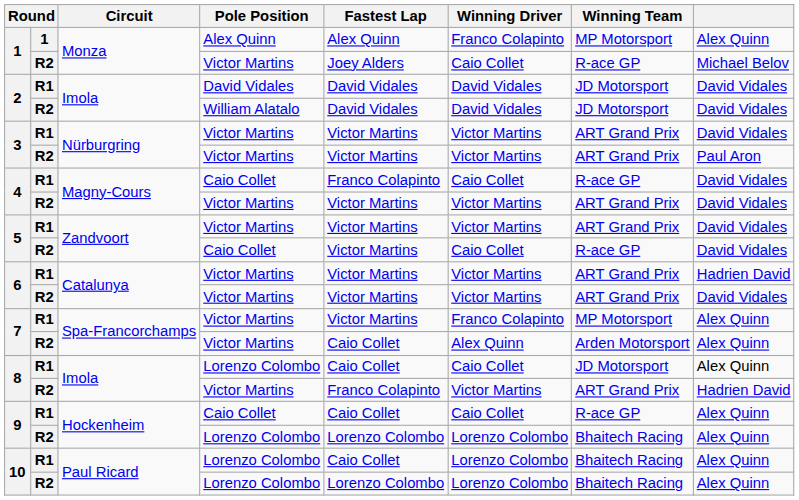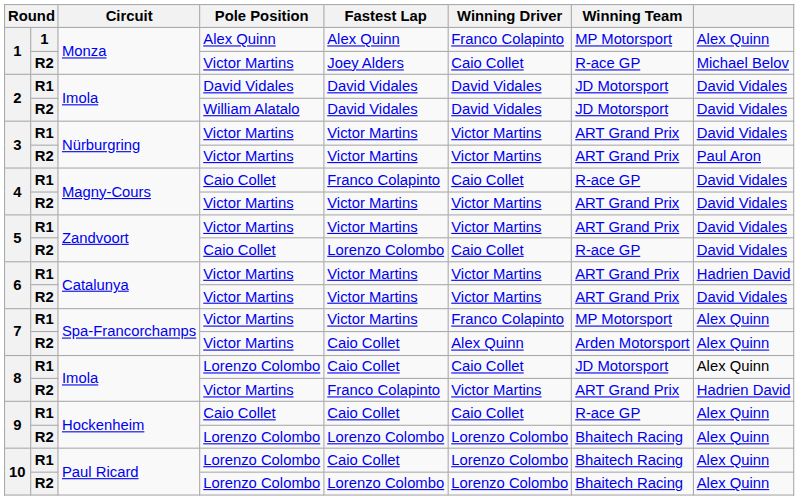 <table class="wikitable" style="font-size: 85%">
 <tr>
 <th colspan="2">Round</th>
 <th>Circuit</th>
 <th>Pole Position</th>
 <th>Fastest Lap</th>
 <th>Winning Driver</th>
 <th>Winning Team</th>
 <th></th>
 </tr>
 <tr>
 <th rowspan=2>1</th>
 <th>1</th>
 <td rowspan=2> <a href='#'>Monza</a></td>
 <td> <a href='#'>Alex Quinn</a></td>
 <td> <a href='#'>Alex Quinn</a></td>
 <td> <a href='#'>Franco Colapinto</a></td>
 <td> <a href='#'>MP Motorsport</a></td>
 <td> <a href='#'>Alex Quinn</a></td>
 </tr>
 <tr>
 <th>R2</th>
 <td> <a href='#'>Victor Martins</a></td>
 <td> <a href='#'>Joey Alders</a></td>
 <td> <a href='#'>Caio Collet</a></td>
 <td> <a href='#'>R-ace GP</a></td>
 <td> <a href='#'>Michael Belov</a></td>
 </tr>
 <tr>
 <th rowspan=2>2</th>
 <th>R1</th>
 <td rowspan=2> <a href='#'>Imola</a></td>
 <td> <a href='#'>David Vidales</a></td>
 <td> <a href='#'>David Vidales</a></td>
 <td> <a href='#'>David Vidales</a></td>
 <td> <a href='#'>JD Motorsport</a></td>
 <td> <a href='#'>David Vidales</a></td>
 </tr>
 <tr>
 <th>R2</th>
 <td> <a href='#'>William Alatalo</a></td>
 <td> <a href='#'>David Vidales</a></td>
 <td> <a href='#'>David Vidales</a></td>
 <td> <a href='#'>JD Motorsport</a></td>
 <td> <a href='#'>David Vidales</a></td>
 </tr>
 <tr>
 <th rowspan=2>3</th>
 <th>R1</th>
 <td rowspan=2> <a href='#'>Nürburgring</a></td>
 <td> <a href='#'>Victor Martins</a></td>
 <td> <a href='#'>Victor Martins</a></td>
 <td> <a href='#'>Victor Martins</a></td>
 <td> <a href='#'>ART Grand Prix</a></td>
 <td> <a href='#'>David Vidales</a></td>
 </tr>
 <tr>
 <th>R2</th>
 <td> <a href='#'>Victor Martins</a></td>
 <td> <a href='#'>Victor Martins</a></td>
 <td> <a href='#'>Victor Martins</a></td>
 <td> <a href='#'>ART Grand Prix</a></td>
 <td> <a href='#'>Paul Aron</a></td>
 </tr>
 <tr>
 <th rowspan=2>4</th>
 <th>R1</th>
 <td rowspan=2> <a href='#'>Magny-Cours</a></td>
 <td> <a href='#'>Caio Collet</a></td>
 <td> <a href='#'>Franco Colapinto</a></td>
 <td> <a href='#'>Caio Collet</a></td>
 <td> <a href='#'>R-ace GP</a></td>
 <td> <a href='#'>David Vidales</a></td>
 </tr>
 <tr>
 <th>R2</th>
 <td> <a href='#'>Victor Martins</a></td>
 <td> <a href='#'>Victor Martins</a></td>
 <td> <a href='#'>Victor Martins</a></td>
 <td> <a href='#'>ART Grand Prix</a></td>
 <td> <a href='#'>David Vidales</a></td>
 </tr>
 <tr>
 <th rowspan=2>5</th>
 <th>R1</th>
 <td rowspan=2> <a href='#'>Zandvoort</a></td>
 <td> <a href='#'>Victor Martins</a></td>
 <td> <a href='#'>Victor Martins</a></td>
 <td> <a href='#'>Victor Martins</a></td>
 <td> <a href='#'>ART Grand Prix</a></td>
 <td> <a href='#'>David Vidales</a></td>
 </tr>
 <tr>
 <th>R2</th>
 <td> <a href='#'>Caio Collet</a></td>
-<td> <a href='#'>Victor Martins</a></td>
+<td> <a href='#'>Lorenzo Colombo</a></td>
 <td> <a href='#'>Caio Collet</a></td>
 <td> <a href='#'>R-ace GP</a></td>
 <td> <a href='#'>David Vidales</a></td>
 </tr>
 <tr>
 <th rowspan=2>6</th>
 <th>R1</th>
 <td rowspan=2> <a href='#'>Catalunya</a></td>
 <td> <a href='#'>Victor Martins</a></td>
 <td> <a href='#'>Victor Martins</a></td>
 <td> <a href='#'>Victor Martins</a></td>
 <td> <a href='#'>ART Grand Prix</a></td>
 <td> <a href='#'>Hadrien David</a></td>
 </tr>
 <tr>
 <th>R2</th>
 <td> <a href='#'>Victor Martins</a></td>
 <td> <a href='#'>Victor Martins</a></td>
 <td> <a href='#'>Victor Martins</a></td>
 <td> <a href='#'>ART Grand Prix</a></td>
 <td> <a href='#'>David Vidales</a></td>
 </tr>
 <tr>
 <th rowspan=2>7</th>
 <th>R1</th>
 <td rowspan=2 nowrap> <a href='#'>Spa-Francorchamps</a></td>
 <td> <a href='#'>Victor Martins</a></td>
 <td> <a href='#'>Victor Martins</a></td>
 <td> <a href='#'>Franco Colapinto</a></td>
 <td> <a href='#'>MP Motorsport</a></td>
 <td> <a href='#'>Alex Quinn</a></td>
 </tr>
 <tr>
 <th>R2</th>
 <td> <a href='#'>Victor Martins</a></td>
 <td> <a href='#'>Caio Collet</a></td>
 <td> <a href='#'>Alex Quinn</a></td>
 <td nowrap> <a href='#'>Arden Motorsport</a></td>
 <td> <a href='#'>Alex Quinn</a></td>
 </tr>
 <tr>
 <th rowspan="2">8</th>
 <th>R1</th>
 <td rowspan="2"> <a href='#'>Imola</a></td>
 <td> <a href='#'>Lorenzo Colombo</a></td>
 <td> <a href='#'>Caio Collet</a></td>
 <td> <a href='#'>Caio Collet</a></td>
 <td> <a href='#'>JD Motorsport</a></td>
 <td> Alex Quinn</td>
 </tr>
 <tr>
 <th>R2</th>
 <td> <a href='#'>Victor Martins</a></td>
 <td> <a href='#'>Franco Colapinto</a></td>
 <td> <a href='#'>Victor Martins</a></td>
 <td> <a href='#'>ART Grand Prix</a></td>
 <td nowrap> <a href='#'>Hadrien David</a></td>
 </tr>
 <tr>
 <th rowspan="2">9</th>
 <th>R1</th>
 <td rowspan="2"> <a href='#'>Hockenheim</a></td>
 <td> <a href='#'>Caio Collet</a></td>
 <td> <a href='#'>Caio Collet</a></td>
 <td> <a href='#'>Caio Collet</a></td>
 <td> <a href='#'>R-ace GP</a></td>
 <td> <a href='#'>Alex Quinn</a></td>
 </tr>
 <tr>
 <th>R2</th>
 <td> <a href='#'>Lorenzo Colombo</a></td>
 <td> <a href='#'>Lorenzo Colombo</a></td>
 <td> <a href='#'>Lorenzo Colombo</a></td>
 <td> <a href='#'>Bhaitech Racing</a></td>
 <td> <a href='#'>Alex Quinn</a></td>
 </tr>
 <tr>
 <th rowspan=2>10</th>
 <th>R1</th>
 <td rowspan=2> <a href='#'>Paul Ricard</a></td>
 <td> <a href='#'>Lorenzo Colombo</a></td>
 <td> <a href='#'>Caio Collet</a></td>
 <td> <a href='#'>Lorenzo Colombo</a></td>
 <td> <a href='#'>Bhaitech Racing</a></td>
 <td> <a href='#'>Alex Quinn</a></td>
 </tr>
 <tr>
 <th>R2</th>
 <td nowrap> <a href='#'>Lorenzo Colombo</a></td>
 <td nowrap> <a href='#'>Lorenzo Colombo</a></td>
 <td nowrap> <a href='#'>Lorenzo Colombo</a></td>
 <td> <a href='#'>Bhaitech Racing</a></td>
 <td> <a href='#'>Alex Quinn</a></td>
 </tr>
 </table>
